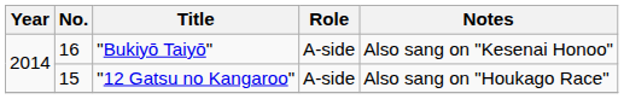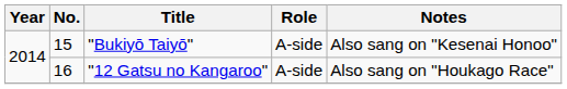 <table class="wikitable sortable">
 <tr>
 <th>Year</th>
 <th data-sort-type="number">No. </th>
 <th>Title </th>
 <th>Role </th>
 <th class="unsortable">Notes </th>
 </tr>
 <tr>
 <td rowspan="2">2014</td>
-<td>16</td>
+<td>15</td>
 <td>"<a href='#'>Bukiyō Taiyō</a>"</td>
 <td>A-side</td>
 <td>Also sang on "Kesenai Honoo"</td>
 </tr>
 <tr>
-<td>15</td>
+<td>16</td>
 <td>"<a href='#'>12 Gatsu no Kangaroo</a>"</td>
 <td>A-side</td>
 <td>Also sang on "Houkago Race"</td>
 </tr>
 <tr>
 </tr>
 </table>
